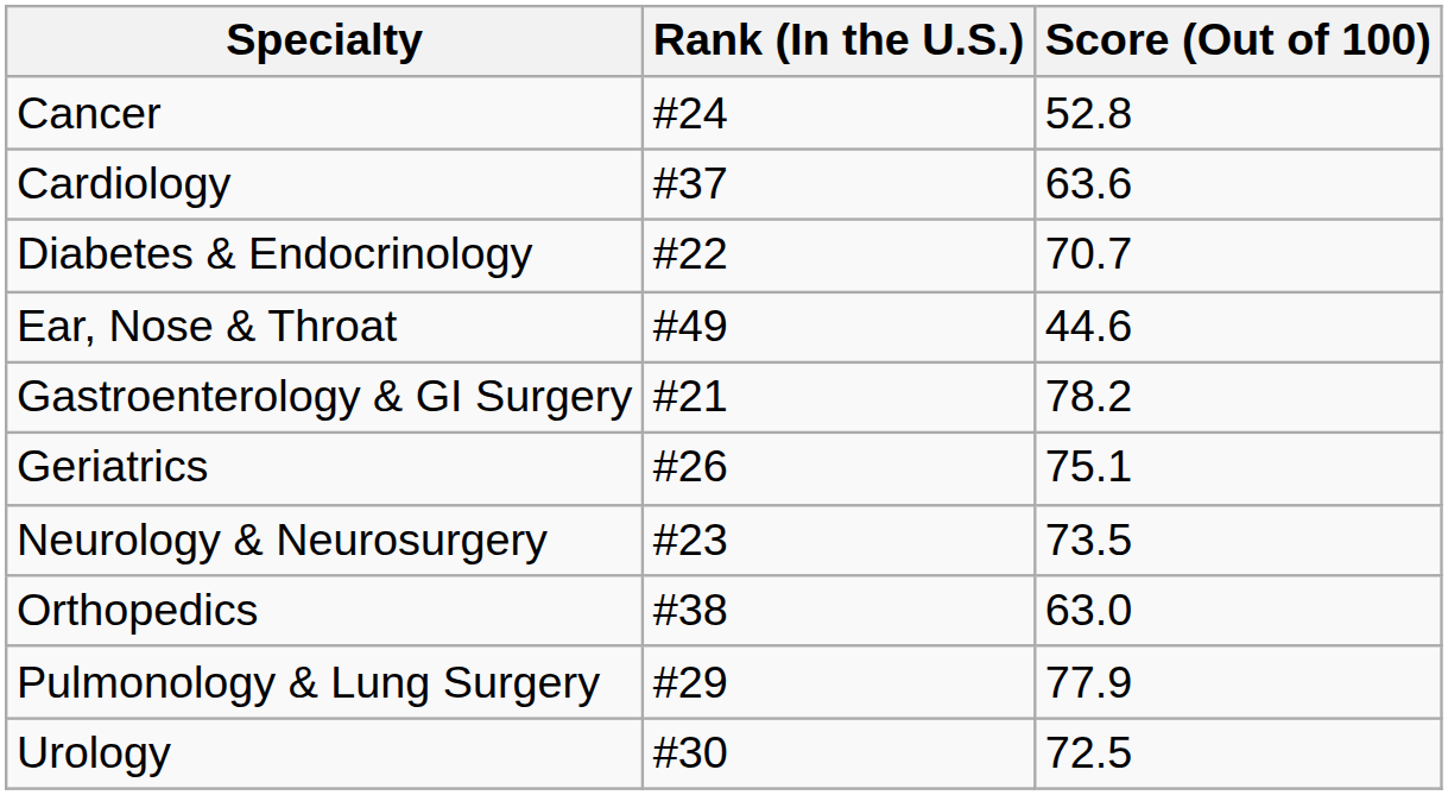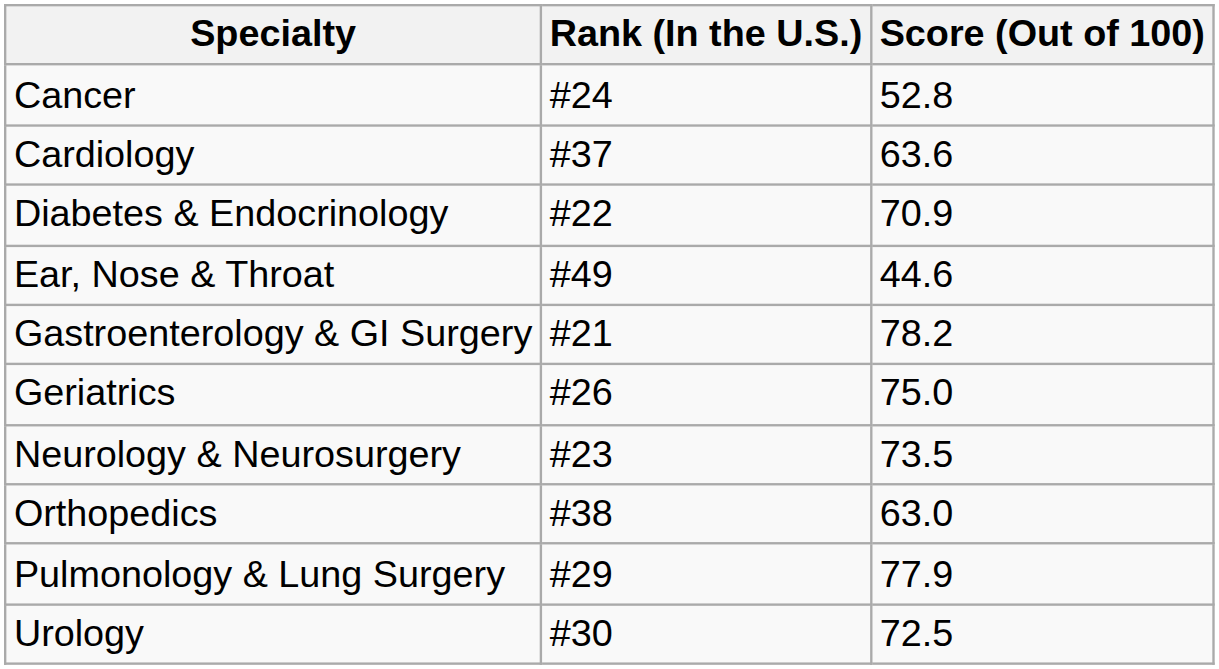 <table class="wikitable">
 <tr>
 <th>Specialty</th>
 <th>Rank (In the U.S.)</th>
 <th>Score (Out of 100)</th>
 </tr>
 <tr>
 <td>Cancer</td>
 <td>#24</td>
 <td>52.8</td>
 </tr>
 <tr>
 <td>Cardiology</td>
 <td>#37</td>
 <td>63.6</td>
 </tr>
 <tr>
 <td>Diabetes & Endocrinology</td>
 <td>#22</td>
-<td>70.7</td>
+<td>70.9</td>
 </tr>
 <tr>
 <td>Ear, Nose & Throat</td>
 <td>#49</td>
 <td>44.6</td>
 </tr>
 <tr>
 <td>Gastroenterology & GI Surgery</td>
 <td>#21</td>
 <td>78.2</td>
 </tr>
 <tr>
 <td>Geriatrics</td>
 <td>#26</td>
-<td>75.1</td>
+<td>75.0</td>
 </tr>
 <tr>
 <td>Neurology & Neurosurgery</td>
 <td>#23</td>
 <td>73.5</td>
 </tr>
 <tr>
 <td>Orthopedics</td>
 <td>#38</td>
 <td>63.0</td>
 </tr>
 <tr>
 <td>Pulmonology & Lung Surgery</td>
 <td>#29</td>
 <td>77.9</td>
 </tr>
 <tr>
 <td>Urology</td>
 <td>#30</td>
 <td>72.5</td>
 </tr>
 </table>
